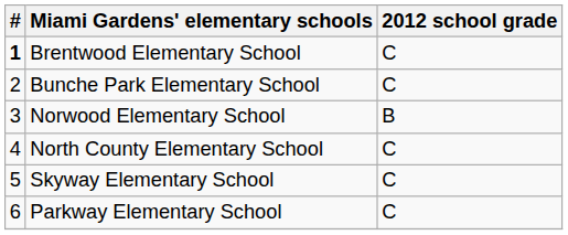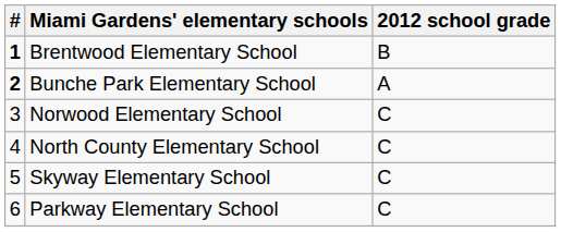 <table class="wikitable">
 <tr>
 <th>#</th>
 <th>Miami Gardens' elementary schools</th>
 <th>2012 school grade</th>
 </tr>
 <tr>
 <td><strong>1</strong></td>
 <td>Brentwood Elementary School</td>
-<td>C</td>
+<td>B</td>
 </tr>
 <tr>
-<td>2</td>
+<td><strong>2</strong></td>
 <td>Bunche Park Elementary School</td>
-<td>C</td>
+<td>A</td>
 </tr>
 <tr>
 <td>3</td>
 <td>Norwood Elementary School</td>
-<td>B</td>
+<td>C</td>
 </tr>
 <tr>
 <td>4</td>
 <td>North County Elementary School</td>
 <td>C</td>
 </tr>
 <tr>
 <td>5</td>
 <td>Skyway Elementary School</td>
 <td>C</td>
 </tr>
 <tr>
 <td>6</td>
 <td>Parkway Elementary School</td>
 <td>C</td>
 </tr>
 <tr>
 </tr>
 </table>
